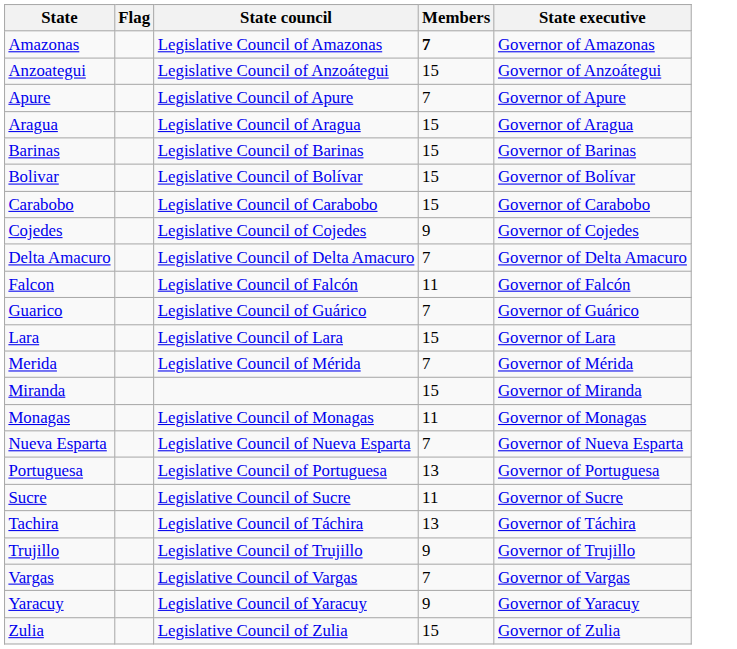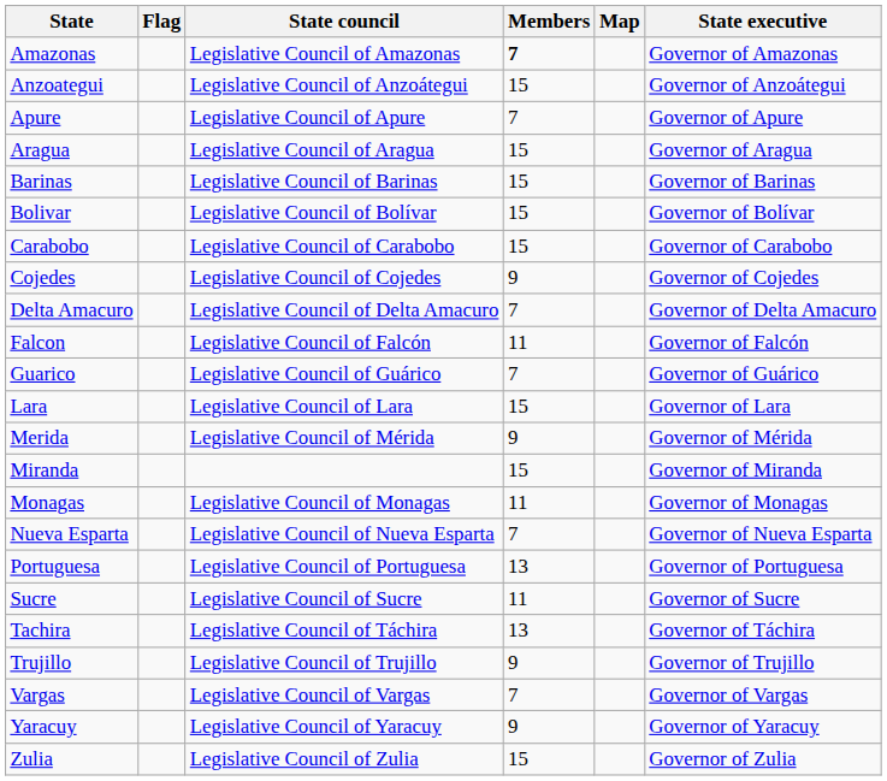 <table class=wikitable>
 <tr>
 <th>State</th>
 <th>Flag</th>
 <th>State council</th>
 <th>Members</th>
+<th>Map</th>
 <th>State executive</th>
 </tr>
 <tr>
 <td><a href='#'>Amazonas</a></td>
 <td align=left></td>
 <td><a href='#'>Legislative Council of Amazonas</a></td>
 <td><strong>7</strong></td>
+<td></td>
 <td><a href='#'>Governor of Amazonas</a></td>
 </tr>
 <tr>
 <td><a href='#'>Anzoategui</a></td>
 <td align=left></td>
 <td><a href='#'>Legislative Council of Anzoátegui</a></td>
 <td>15</td>
+<td></td>
 <td><a href='#'>Governor of Anzoátegui</a></td>
 </tr>
 <tr>
 <td><a href='#'>Apure</a></td>
 <td align=left></td>
 <td><a href='#'>Legislative Council of Apure</a></td>
 <td>7</td>
+<td></td>
 <td><a href='#'>Governor of Apure</a></td>
 </tr>
 <tr>
 <td><a href='#'>Aragua</a></td>
 <td align=left></td>
 <td><a href='#'>Legislative Council of Aragua</a></td>
 <td>15</td>
+<td></td>
 <td><a href='#'>Governor of Aragua</a></td>
 </tr>
 <tr>
 <td><a href='#'>Barinas</a></td>
 <td align=left></td>
 <td><a href='#'>Legislative Council of Barinas</a></td>
 <td>15</td>
+<td></td>
 <td><a href='#'>Governor of Barinas</a></td>
 </tr>
 <tr>
 <td><a href='#'>Bolivar</a></td>
 <td align=left></td>
 <td><a href='#'>Legislative Council of Bolívar</a></td>
 <td>15</td>
+<td></td>
 <td><a href='#'>Governor of Bolívar</a></td>
 </tr>
 <tr>
 <td><a href='#'>Carabobo</a></td>
 <td align=left></td>
 <td><a href='#'>Legislative Council of Carabobo</a></td>
 <td>15</td>
+<td></td>
 <td><a href='#'>Governor of Carabobo</a></td>
 </tr>
 <tr>
 <td><a href='#'>Cojedes</a></td>
 <td align=left></td>
 <td><a href='#'>Legislative Council of Cojedes</a></td>
 <td>9</td>
+<td></td>
 <td><a href='#'>Governor of Cojedes</a></td>
 </tr>
 <tr>
 <td><a href='#'>Delta Amacuro</a></td>
 <td align=left></td>
 <td><a href='#'>Legislative Council of Delta Amacuro</a></td>
 <td>7</td>
+<td></td>
 <td><a href='#'>Governor of Delta Amacuro</a></td>
 </tr>
 <tr>
 <td><a href='#'>Falcon</a></td>
 <td align=left></td>
 <td><a href='#'>Legislative Council of Falcón</a></td>
 <td>11</td>
+<td></td>
 <td><a href='#'>Governor of Falcón</a></td>
 </tr>
 <tr>
 <td><a href='#'>Guarico</a></td>
 <td align=left></td>
 <td><a href='#'>Legislative Council of Guárico</a></td>
 <td>7</td>
+<td></td>
 <td><a href='#'>Governor of Guárico</a></td>
 </tr>
 <tr>
 <td><a href='#'>Lara</a></td>
 <td align=left></td>
 <td><a href='#'>Legislative Council of Lara</a></td>
 <td>15</td>
+<td></td>
 <td><a href='#'>Governor of Lara</a></td>
 </tr>
 <tr>
 <td><a href='#'>Merida</a></td>
 <td align=left></td>
 <td><a href='#'>Legislative Council of Mérida</a></td>
-<td>7</td>
+<td>9</td>
+<td></td>
 <td><a href='#'>Governor of Mérida</a></td>
 </tr>
 <tr>
 <td><a href='#'>Miranda</a></td>
 <td align=left></td>
 <td></td>
 <td>15</td>
+<td></td>
 <td><a href='#'>Governor of Miranda</a></td>
 </tr>
 <tr>
 <td><a href='#'>Monagas</a></td>
 <td align=left></td>
 <td><a href='#'>Legislative Council of Monagas</a></td>
 <td>11</td>
+<td></td>
 <td><a href='#'>Governor of Monagas</a></td>
 </tr>
 <tr>
 <td><a href='#'>Nueva Esparta</a></td>
 <td align=left></td>
 <td><a href='#'>Legislative Council of Nueva Esparta</a></td>
 <td>7</td>
+<td></td>
 <td><a href='#'>Governor of Nueva Esparta</a></td>
 </tr>
 <tr>
 <td><a href='#'>Portuguesa</a></td>
 <td align=left></td>
 <td><a href='#'>Legislative Council of Portuguesa</a></td>
 <td>13</td>
+<td></td>
 <td><a href='#'>Governor of Portuguesa</a></td>
 </tr>
 <tr>
 <td><a href='#'>Sucre</a></td>
 <td align=left></td>
 <td><a href='#'>Legislative Council of Sucre</a></td>
 <td>11</td>
+<td></td>
 <td><a href='#'>Governor of Sucre</a></td>
 </tr>
 <tr>
 <td><a href='#'>Tachira</a></td>
 <td align=left></td>
 <td><a href='#'>Legislative Council of Táchira</a></td>
 <td>13</td>
+<td></td>
 <td><a href='#'>Governor of Táchira</a></td>
 </tr>
 <tr>
 <td><a href='#'>Trujillo</a></td>
 <td align=left></td>
 <td><a href='#'>Legislative Council of Trujillo</a></td>
 <td>9</td>
+<td></td>
 <td><a href='#'>Governor of Trujillo</a></td>
 </tr>
 <tr>
 <td><a href='#'>Vargas</a></td>
 <td align=left></td>
 <td><a href='#'>Legislative Council of Vargas</a></td>
 <td>7</td>
+<td></td>
 <td><a href='#'>Governor of Vargas</a></td>
 </tr>
 <tr>
 <td><a href='#'>Yaracuy</a></td>
 <td align=left></td>
 <td><a href='#'>Legislative Council of Yaracuy</a></td>
 <td>9</td>
+<td></td>
 <td><a href='#'>Governor of Yaracuy</a></td>
 </tr>
 <tr>
 <td><a href='#'>Zulia</a></td>
 <td align=left></td>
 <td><a href='#'>Legislative Council of Zulia</a></td>
 <td>15</td>
+<td></td>
 <td><a href='#'>Governor of Zulia</a></td>
 </tr>
 </table>
